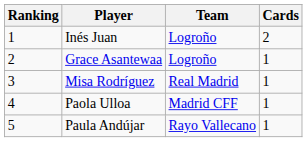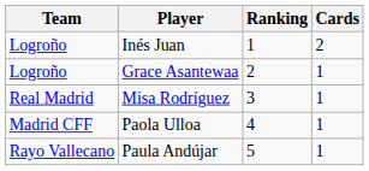 <table class="wikitable">
 <tr>
+<th>Team</th>
+<th>Player</th>
 <th>Ranking</th>
-<th>Player</th>
-<th>Team</th>
 <th>Cards</th>
 </tr>
 <tr>
+<td><a href='#'>Logroño</a></td>
+<td>Inés Juan</td>
 <td>1</td>
-<td>Inés Juan</td>
-<td><a href='#'>Logroño</a></td>
 <td>2</td>
 </tr>
 <tr>
+<td><a href='#'>Logroño</a></td>
+<td><a href='#'>Grace Asantewaa</a></td>
 <td>2</td>
-<td><a href='#'>Grace Asantewaa</a></td>
-<td><a href='#'>Logroño</a></td>
 <td>1</td>
 </tr>
 <tr>
+<td><a href='#'>Real Madrid</a></td>
+<td><a href='#'>Misa Rodríguez</a></td>
 <td>3</td>
-<td><a href='#'>Misa Rodríguez</a></td>
-<td><a href='#'>Real Madrid</a></td>
 <td>1</td>
 </tr>
 <tr>
+<td><a href='#'>Madrid CFF</a></td>
+<td>Paola Ulloa</td>
 <td>4</td>
-<td>Paola Ulloa</td>
-<td><a href='#'>Madrid CFF</a></td>
 <td>1</td>
 </tr>
 <tr>
+<td><a href='#'>Rayo Vallecano</a></td>
+<td>Paula Andújar</td>
 <td>5</td>
-<td>Paula Andújar</td>
-<td><a href='#'>Rayo Vallecano</a></td>
 <td>1</td>
 </tr>
 </table>
